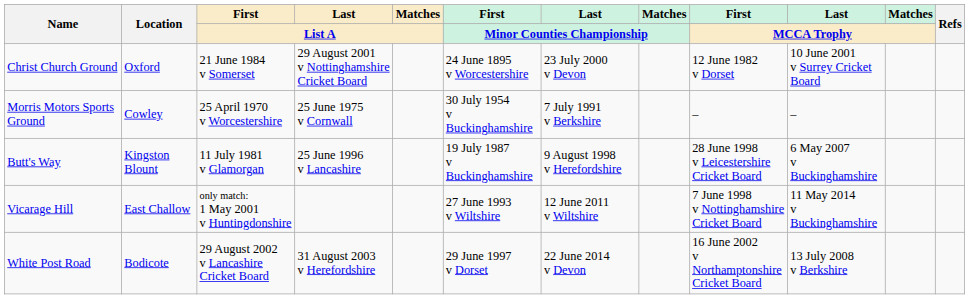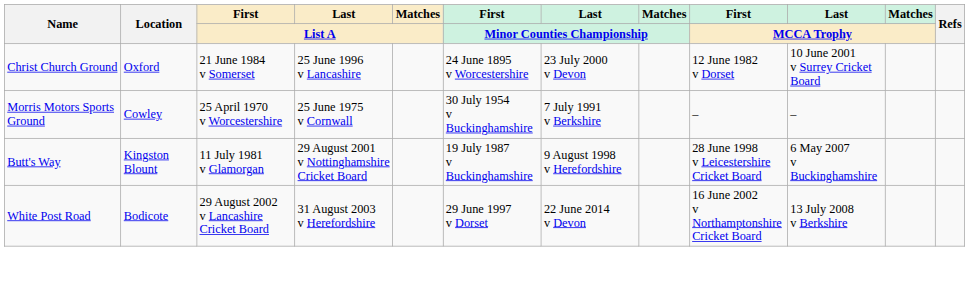 <table class="wikitable sortable">
 <tr>
 <th rowspan="2">Name</th>
 <th rowspan="2">Location</th>
 <th width="120" class="unsortable" style="background:#faecc8">First</th>
 <th width="120" class="unsortable" style="background:#faecc8">Last</th>
 <th style="background:#faecc8">Matches</th>
 <th width="120" class="unsortable" style="background:#cef2e0">First</th>
 <th width="120" class="unsortable" style="background:#cef2e0">Last</th>
 <th style="background:#cef2e0">Matches</th>
 <th width="120" class="unsortable" style="background:#cef2e0">First</th>
 <th width="120" class="unsortable" style="background:#cef2e0">Last</th>
 <th style="background:#cef2e0">Matches</th>
 <th rowspan="2" class="unsortable">Refs</th>
 </tr>
 <tr class="unsortable">
 <th colspan="3" style="background:#faecc8"><a href='#'>List A</a></th>
 <th colspan="3" style="background:#cef2e0"><a href='#'>Minor Counties Championship</a></th>
 <th colspan="3" style="background:#faecc8"><a href='#'>MCCA Trophy</a></th>
 </tr>
 <tr>
 <td><a href='#'>Christ Church Ground</a><br></td>
 <td><a href='#'>Oxford</a></td>
 <td>21 June 1984<br>v <a href='#'>Somerset</a></td>
-<td>29 August 2001<br>v <a href='#'>Nottinghamshire Cricket Board</a></td>
+<td>25 June 1996<br>v <a href='#'>Lancashire</a></td>
 <td></td>
 <td>24 June 1895<br>v <a href='#'>Worcestershire</a></td>
 <td>23 July 2000<br>v <a href='#'>Devon</a></td>
 <td></td>
 <td>12 June 1982<br>v <a href='#'>Dorset</a></td>
 <td>10 June 2001<br>v <a href='#'>Surrey Cricket Board</a></td>
 <td></td>
 <td></td>
 </tr>
 <tr>
 <td><a href='#'>Morris Motors Sports Ground</a></td>
 <td><a href='#'>Cowley</a></td>
 <td>25 April 1970<br>v <a href='#'>Worcestershire</a></td>
 <td>25 June 1975<br>v <a href='#'>Cornwall</a></td>
 <td></td>
 <td>30 July 1954<br>v <a href='#'>Buckinghamshire</a></td>
 <td>7 July 1991<br>v <a href='#'>Berkshire</a></td>
 <td></td>
 <td>–</td>
 <td>–</td>
 <td></td>
 <td></td>
 </tr>
 <tr>
 <td><a href='#'>Butt's Way</a><br></td>
 <td><a href='#'>Kingston Blount</a></td>
 <td>11 July 1981<br>v <a href='#'>Glamorgan</a></td>
-<td>25 June 1996<br>v <a href='#'>Lancashire</a></td>
+<td>29 August 2001<br>v <a href='#'>Nottinghamshire Cricket Board</a></td>
 <td></td>
 <td>19 July 1987<br>v <a href='#'>Buckinghamshire</a></td>
 <td>9 August 1998<br>v <a href='#'>Herefordshire</a></td>
 <td></td>
 <td>28 June 1998<br>v <a href='#'>Leicestershire Cricket Board</a></td>
 <td>6 May 2007<br>v <a href='#'>Buckinghamshire</a></td>
-<td></td>
-<td></td>
-</tr>
-<tr>
-<td><a href='#'>Vicarage Hill</a><br></td>
-<td><a href='#'>East Challow</a></td>
-<td><small>only match:</small><br>1 May 2001<br>v <a href='#'>Huntingdonshire</a></td>
-<td> </td>
-<td></td>
-<td>27 June 1993<br>v <a href='#'>Wiltshire</a></td>
-<td>12 June 2011<br>v <a href='#'>Wiltshire</a></td>
-<td></td>
-<td>7 June 1998<br>v <a href='#'>Nottinghamshire Cricket Board</a></td>
-<td>11 May 2014<br>v <a href='#'>Buckinghamshire</a></td>
 <td></td>
 <td></td>
 </tr>
 <tr>
 <td><a href='#'>White Post Road</a></td>
 <td><a href='#'>Bodicote</a></td>
 <td>29 August 2002<br>v <a href='#'>Lancashire Cricket Board</a></td>
 <td>31 August 2003<br>v <a href='#'>Herefordshire</a></td>
 <td></td>
 <td>29 June 1997<br>v <a href='#'>Dorset</a></td>
 <td>22 June 2014<br>v <a href='#'>Devon</a></td>
 <td></td>
 <td>16 June 2002<br>v <a href='#'>Northamptonshire Cricket Board</a></td>
 <td>13 July 2008<br>v <a href='#'>Berkshire</a></td>
 <td></td>
 <td></td>
 </tr>
 </table>
